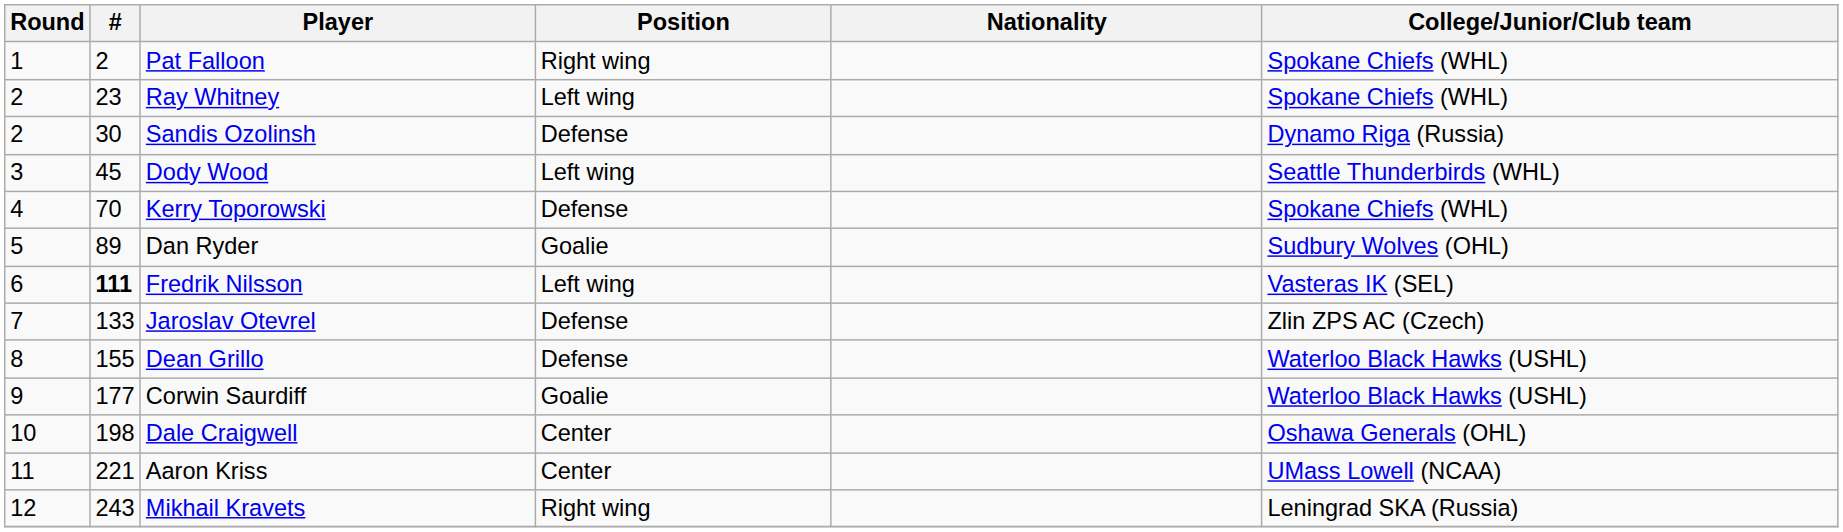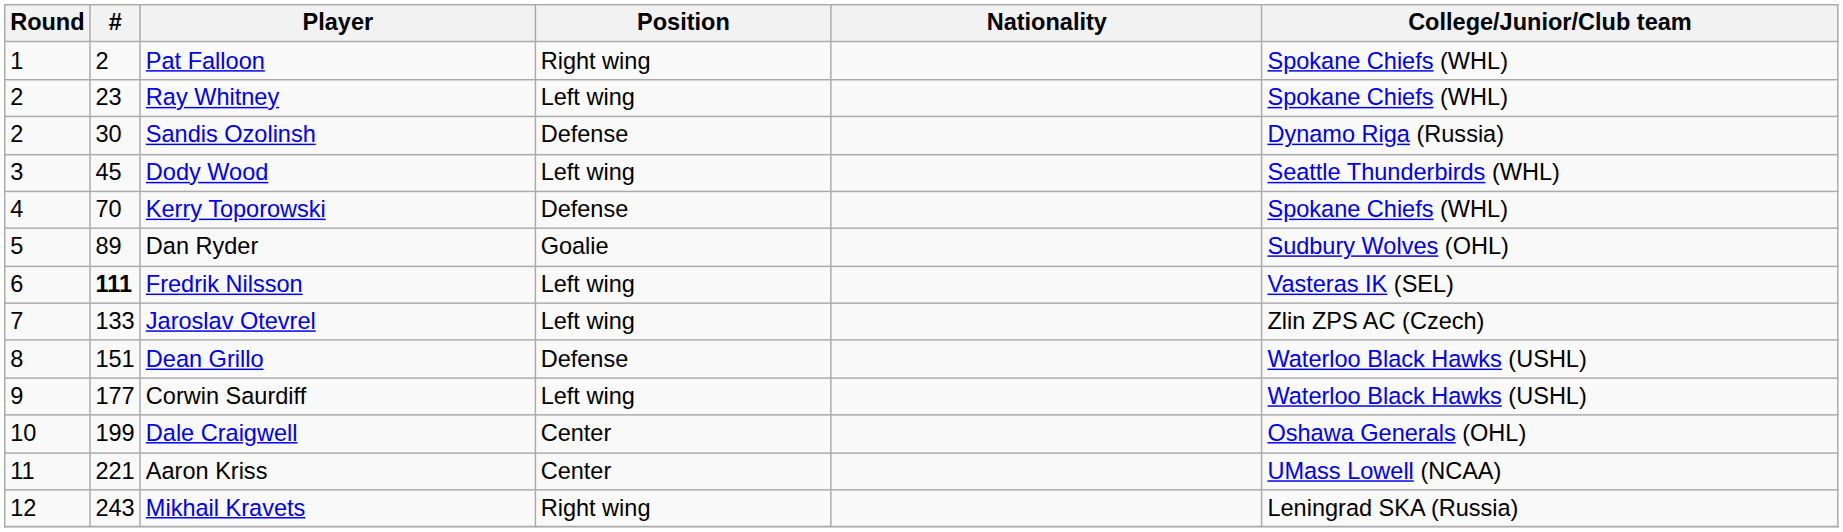 <table class="wikitable">
 <tr>
 <th bgcolor="#DDDDFF" width="2.75%">Round</th>
 <th bgcolor="#DDDDFF" width="2.75%">#</th>
 <th bgcolor="#DDDDFF" width="22.0%">Player</th>
 <th bgcolor="#DDDDFF" width="16.5%">Position</th>
 <th bgcolor="#DDDDFF" width="24.0%">Nationality</th>
 <th bgcolor="#DDDDFF" width="100.0%">College/Junior/Club team</th>
 </tr>
 <tr>
 <td>1</td>
 <td>2</td>
 <td><a href='#'>Pat Falloon</a></td>
 <td>Right wing</td>
 <td></td>
 <td><a href='#'>Spokane Chiefs</a> (WHL)</td>
 </tr>
 <tr>
 <td>2</td>
 <td>23</td>
 <td><a href='#'>Ray Whitney</a></td>
 <td>Left wing</td>
 <td></td>
 <td><a href='#'>Spokane Chiefs</a> (WHL)</td>
 </tr>
 <tr>
 <td>2</td>
 <td>30</td>
 <td><a href='#'>Sandis Ozolinsh</a></td>
 <td>Defense</td>
 <td></td>
 <td><a href='#'>Dynamo Riga</a> (Russia)</td>
 </tr>
 <tr>
 <td>3</td>
 <td>45</td>
 <td><a href='#'>Dody Wood</a></td>
 <td>Left wing</td>
 <td></td>
 <td><a href='#'>Seattle Thunderbirds</a> (WHL)</td>
 </tr>
 <tr>
 <td>4</td>
 <td>70</td>
 <td><a href='#'>Kerry Toporowski</a></td>
 <td>Defense</td>
 <td></td>
 <td><a href='#'>Spokane Chiefs</a> (WHL)</td>
 </tr>
 <tr>
 <td>5</td>
 <td>89</td>
 <td>Dan Ryder</td>
 <td>Goalie</td>
 <td></td>
 <td><a href='#'>Sudbury Wolves</a> (OHL)</td>
 </tr>
 <tr>
 <td>6</td>
 <td><strong>111</strong></td>
 <td><a href='#'>Fredrik Nilsson</a></td>
 <td>Left wing</td>
 <td></td>
 <td><a href='#'>Vasteras IK</a> (SEL)</td>
 </tr>
 <tr>
 <td>7</td>
 <td>133</td>
 <td><a href='#'>Jaroslav Otevrel</a></td>
-<td>Defense</td>
+<td>Left wing</td>
 <td></td>
 <td>Zlin ZPS AC (Czech)</td>
 </tr>
 <tr>
 <td>8</td>
-<td>155</td>
+<td>151</td>
 <td><a href='#'>Dean Grillo</a></td>
 <td>Defense</td>
 <td></td>
 <td><a href='#'>Waterloo Black Hawks</a> (USHL)</td>
 </tr>
 <tr>
 <td>9</td>
 <td>177</td>
 <td>Corwin Saurdiff</td>
-<td>Goalie</td>
+<td>Left wing</td>
 <td></td>
 <td><a href='#'>Waterloo Black Hawks</a> (USHL)</td>
 </tr>
 <tr>
 <td>10</td>
-<td>198</td>
+<td>199</td>
 <td><a href='#'>Dale Craigwell</a></td>
 <td>Center</td>
 <td></td>
 <td><a href='#'>Oshawa Generals</a> (OHL)</td>
 </tr>
 <tr>
 <td>11</td>
 <td>221</td>
 <td>Aaron Kriss</td>
 <td>Center</td>
 <td></td>
 <td><a href='#'>UMass Lowell</a> (NCAA)</td>
 </tr>
 <tr>
 <td>12</td>
 <td>243</td>
 <td><a href='#'>Mikhail Kravets</a></td>
 <td>Right wing</td>
 <td></td>
 <td>Leningrad SKA (Russia)</td>
 </tr>
 <tr>
 </tr>
 </table>
